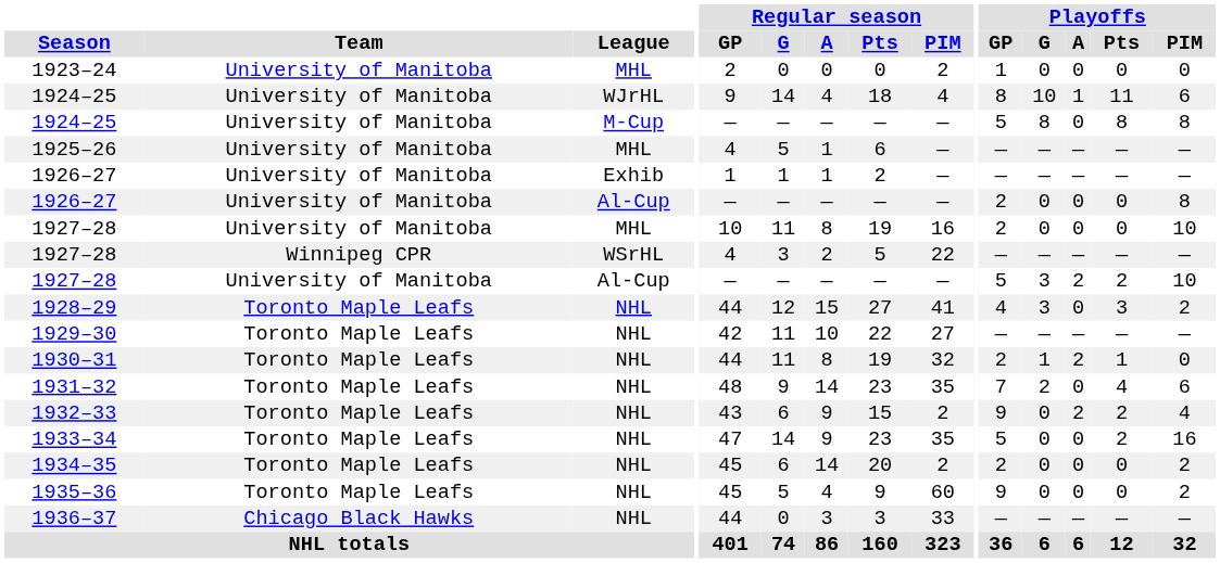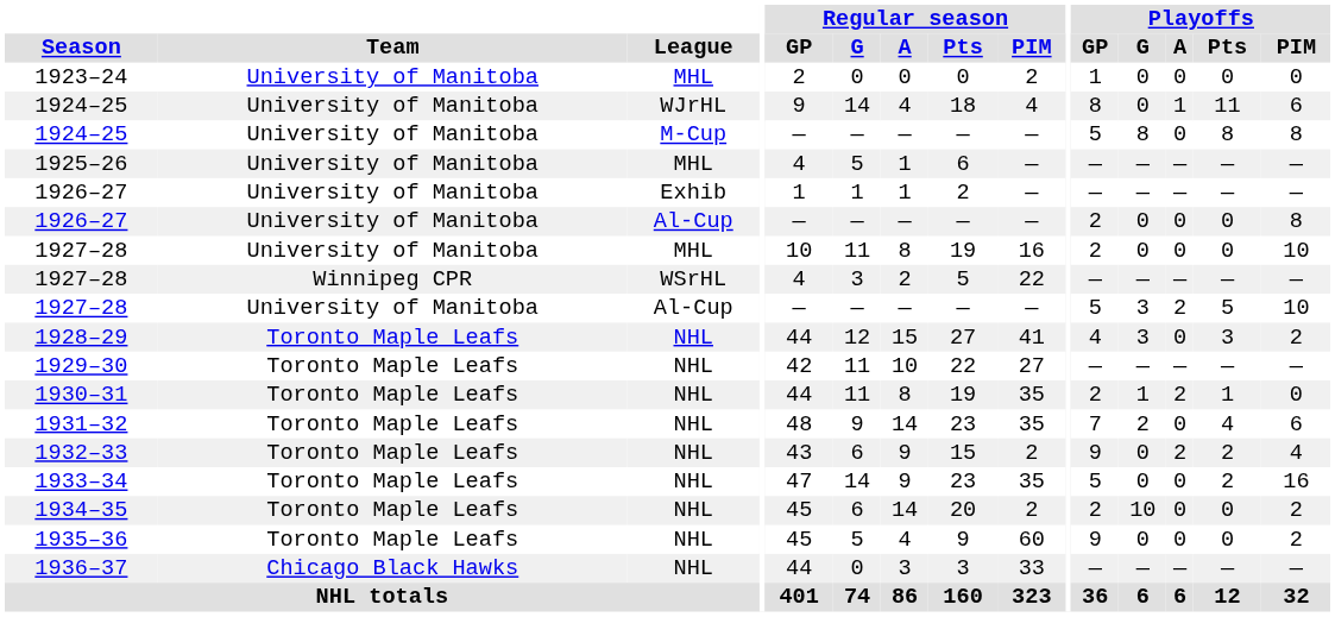 <table border="0" cellpadding="1" cellspacing="0" style="text-align:center; width:60em">
 <tr bgcolor="#e0e0e0">
 <th colspan="3" bgcolor="#ffffff"></th>
 <th rowspan="100" bgcolor="#ffffff"></th>
 <th colspan="5"><a href='#'>Regular season</a></th>
 <th rowspan="100" bgcolor="#ffffff"></th>
 <th colspan="5"><a href='#'>Playoffs</a></th>
 </tr>
 <tr bgcolor="#e0e0e0">
 <th><a href='#'>Season</a></th>
 <th>Team</th>
 <th>League</th>
 <th>GP</th>
 <th><a href='#'>G</a></th>
 <th><a href='#'>A</a></th>
 <th><a href='#'>Pts</a></th>
 <th><a href='#'>PIM</a></th>
 <th>GP</th>
 <th>G</th>
 <th>A</th>
 <th>Pts</th>
 <th>PIM</th>
 </tr>
 <tr>
 <td>1923–24</td>
 <td><a href='#'>University of Manitoba</a></td>
 <td><a href='#'>MHL</a></td>
 <td>2</td>
 <td>0</td>
 <td>0</td>
 <td>0</td>
 <td>2</td>
 <td>1</td>
 <td>0</td>
 <td>0</td>
 <td>0</td>
 <td>0</td>
 </tr>
 <tr bgcolor="#f0f0f0">
 <td>1924–25</td>
 <td>University of Manitoba</td>
 <td>WJrHL</td>
 <td>9</td>
 <td>14</td>
 <td>4</td>
 <td>18</td>
 <td>4</td>
 <td>8</td>
-<td>10</td>
+<td>0</td>
 <td>1</td>
 <td>11</td>
 <td>6</td>
 </tr>
 <tr>
 <td><a href='#'>1924–25</a></td>
 <td>University of Manitoba</td>
 <td><a href='#'>M-Cup</a></td>
 <td>—</td>
 <td>—</td>
 <td>—</td>
 <td>—</td>
 <td>—</td>
 <td>5</td>
 <td>8</td>
 <td>0</td>
 <td>8</td>
 <td>8</td>
 </tr>
 <tr bgcolor="#f0f0f0">
 <td>1925–26</td>
 <td>University of Manitoba</td>
 <td>MHL</td>
 <td>4</td>
 <td>5</td>
 <td>1</td>
 <td>6</td>
 <td>—</td>
 <td>—</td>
 <td>—</td>
 <td>—</td>
 <td>—</td>
 <td>—</td>
 </tr>
 <tr>
 <td>1926–27</td>
 <td>University of Manitoba</td>
 <td>Exhib</td>
 <td>1</td>
 <td>1</td>
 <td>1</td>
 <td>2</td>
 <td>—</td>
 <td>—</td>
 <td>—</td>
 <td>—</td>
 <td>—</td>
 <td>—</td>
 </tr>
 <tr bgcolor="#f0f0f0">
 <td><a href='#'>1926–27</a></td>
 <td>University of Manitoba</td>
 <td><a href='#'>Al-Cup</a></td>
 <td>—</td>
 <td>—</td>
 <td>—</td>
 <td>—</td>
 <td>—</td>
 <td>2</td>
 <td>0</td>
 <td>0</td>
 <td>0</td>
 <td>8</td>
 </tr>
 <tr>
 <td>1927–28</td>
 <td>University of Manitoba</td>
 <td>MHL</td>
 <td>10</td>
 <td>11</td>
 <td>8</td>
 <td>19</td>
 <td>16</td>
 <td>2</td>
 <td>0</td>
 <td>0</td>
 <td>0</td>
 <td>10</td>
 </tr>
 <tr bgcolor="#f0f0f0">
 <td>1927–28</td>
 <td>Winnipeg CPR</td>
 <td>WSrHL</td>
 <td>4</td>
 <td>3</td>
 <td>2</td>
 <td>5</td>
 <td>22</td>
 <td>—</td>
 <td>—</td>
 <td>—</td>
 <td>—</td>
 <td>—</td>
 </tr>
 <tr>
 <td><a href='#'>1927–28</a></td>
 <td>University of Manitoba</td>
 <td>Al-Cup</td>
 <td>—</td>
 <td>—</td>
 <td>—</td>
 <td>—</td>
 <td>—</td>
 <td>5</td>
 <td>3</td>
 <td>2</td>
-<td>2</td>
+<td>5</td>
 <td>10</td>
 </tr>
 <tr bgcolor="#f0f0f0">
 <td><a href='#'>1928–29</a></td>
 <td><a href='#'>Toronto Maple Leafs</a></td>
 <td><a href='#'>NHL</a></td>
 <td>44</td>
 <td>12</td>
 <td>15</td>
 <td>27</td>
 <td>41</td>
 <td>4</td>
 <td>3</td>
 <td>0</td>
 <td>3</td>
 <td>2</td>
 </tr>
 <tr>
 <td><a href='#'>1929–30</a></td>
 <td>Toronto Maple Leafs</td>
 <td>NHL</td>
 <td>42</td>
 <td>11</td>
 <td>10</td>
 <td>22</td>
 <td>27</td>
 <td>—</td>
 <td>—</td>
 <td>—</td>
 <td>—</td>
 <td>—</td>
 </tr>
 <tr bgcolor="#f0f0f0">
 <td><a href='#'>1930–31</a></td>
 <td>Toronto Maple Leafs</td>
 <td>NHL</td>
 <td>44</td>
 <td>11</td>
 <td>8</td>
 <td>19</td>
-<td>32</td>
+<td>35</td>
 <td>2</td>
 <td>1</td>
 <td>2</td>
 <td>1</td>
 <td>0</td>
 </tr>
 <tr>
 <td><a href='#'>1931–32</a></td>
 <td>Toronto Maple Leafs</td>
 <td>NHL</td>
 <td>48</td>
 <td>9</td>
 <td>14</td>
 <td>23</td>
 <td>35</td>
 <td>7</td>
 <td>2</td>
 <td>0</td>
 <td>4</td>
 <td>6</td>
 </tr>
 <tr bgcolor="#f0f0f0">
 <td><a href='#'>1932–33</a></td>
 <td>Toronto Maple Leafs</td>
 <td>NHL</td>
 <td>43</td>
 <td>6</td>
 <td>9</td>
 <td>15</td>
 <td>2</td>
 <td>9</td>
 <td>0</td>
 <td>2</td>
 <td>2</td>
 <td>4</td>
 </tr>
 <tr>
 <td><a href='#'>1933–34</a></td>
 <td>Toronto Maple Leafs</td>
 <td>NHL</td>
 <td>47</td>
 <td>14</td>
 <td>9</td>
 <td>23</td>
 <td>35</td>
 <td>5</td>
 <td>0</td>
 <td>0</td>
 <td>2</td>
 <td>16</td>
 </tr>
 <tr bgcolor="#f0f0f0">
 <td><a href='#'>1934–35</a></td>
 <td>Toronto Maple Leafs</td>
 <td>NHL</td>
 <td>45</td>
 <td>6</td>
 <td>14</td>
 <td>20</td>
 <td>2</td>
 <td>2</td>
-<td>0</td>
+<td>10</td>
 <td>0</td>
 <td>0</td>
 <td>2</td>
 </tr>
 <tr>
 <td><a href='#'>1935–36</a></td>
 <td>Toronto Maple Leafs</td>
 <td>NHL</td>
 <td>45</td>
 <td>5</td>
 <td>4</td>
 <td>9</td>
 <td>60</td>
 <td>9</td>
 <td>0</td>
 <td>0</td>
 <td>0</td>
 <td>2</td>
 </tr>
 <tr bgcolor="#f0f0f0">
 <td><a href='#'>1936–37</a></td>
 <td><a href='#'>Chicago Black Hawks</a></td>
 <td>NHL</td>
 <td>44</td>
 <td>0</td>
 <td>3</td>
 <td>3</td>
 <td>33</td>
 <td>—</td>
 <td>—</td>
 <td>—</td>
 <td>—</td>
 <td>—</td>
 </tr>
 <tr bgcolor="#e0e0e0">
 <th colspan="3">NHL totals</th>
 <th>401</th>
 <th>74</th>
 <th>86</th>
 <th>160</th>
 <th>323</th>
 <th>36</th>
 <th>6</th>
 <th>6</th>
 <th>12</th>
 <th>32</th>
 </tr>
 </table>
